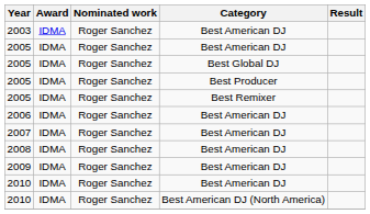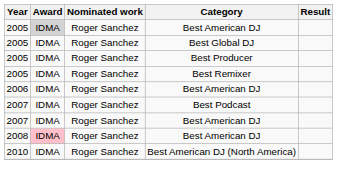 <table class="wikitable plainrowheaders" style="text-align:center;">
 <tr>
 <th>Year</th>
 <th>Award</th>
 <th>Nominated work</th>
 <th>Category</th>
 <th>Result</th>
 </tr>
 <tr>
-<td>2003</td>
-<td rowspan="1"><a href='#'>IDMA</a></td>
-<td>Roger Sanchez</td>
-<td>Best American DJ</td>
-<td></td>
-</tr>
-<tr>
 <td>2005</td>
-<td rowspan="1">IDMA</td>
+<td rowspan="1" style="background: lightgrey;">IDMA</td>
 <td>Roger Sanchez</td>
 <td>Best American DJ</td>
 <td></td>
 </tr>
 <tr>
 <td>2005</td>
 <td rowspan="1">IDMA</td>
 <td>Roger Sanchez</td>
 <td>Best Global DJ</td>
 <td></td>
 </tr>
 <tr>
 <td>2005</td>
 <td rowspan="1">IDMA</td>
 <td>Roger Sanchez</td>
 <td>Best Producer</td>
 <td></td>
 </tr>
 <tr>
 <td>2005</td>
 <td rowspan="1">IDMA</td>
 <td>Roger Sanchez</td>
 <td>Best Remixer</td>
 <td></td>
 </tr>
 <tr>
 <td>2006</td>
 <td rowspan="1">IDMA</td>
 <td>Roger Sanchez</td>
 <td>Best American DJ</td>
 <td></td>
 </tr>
 <tr>
 <td>2007</td>
 <td rowspan="1">IDMA</td>
 <td>Roger Sanchez</td>
-<td>Best American DJ</td>
+<td>Best Podcast</td>
 <td></td>
 </tr>
 <tr>
-<td>2008</td>
+<td>2007</td>
 <td rowspan="1">IDMA</td>
 <td>Roger Sanchez</td>
 <td>Best American DJ</td>
 <td></td>
 </tr>
 <tr>
-<td>2009</td>
-<td rowspan="1">IDMA</td>
-<td>Roger Sanchez</td>
-<td>Best American DJ</td>
-<td></td>
-</tr>
-<tr>
-<td>2010</td>
-<td rowspan="1">IDMA</td>
+<td>2008</td>
+<td rowspan="1" style="background: pink;">IDMA</td>
 <td>Roger Sanchez</td>
 <td>Best American DJ</td>
 <td></td>
 </tr>
 <tr>
 <td>2010</td>
 <td rowspan="1">IDMA</td>
 <td>Roger Sanchez</td>
 <td>Best American DJ (North America)</td>
 <td></td>
 </tr>
 <tr>
 </tr>
 </table>
